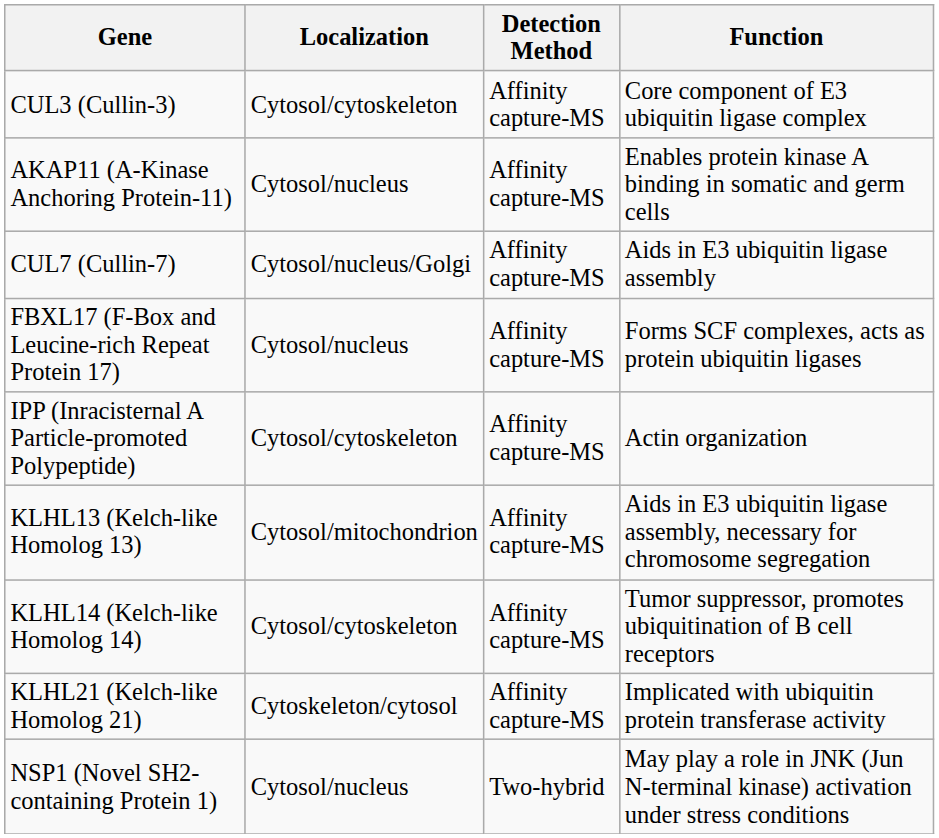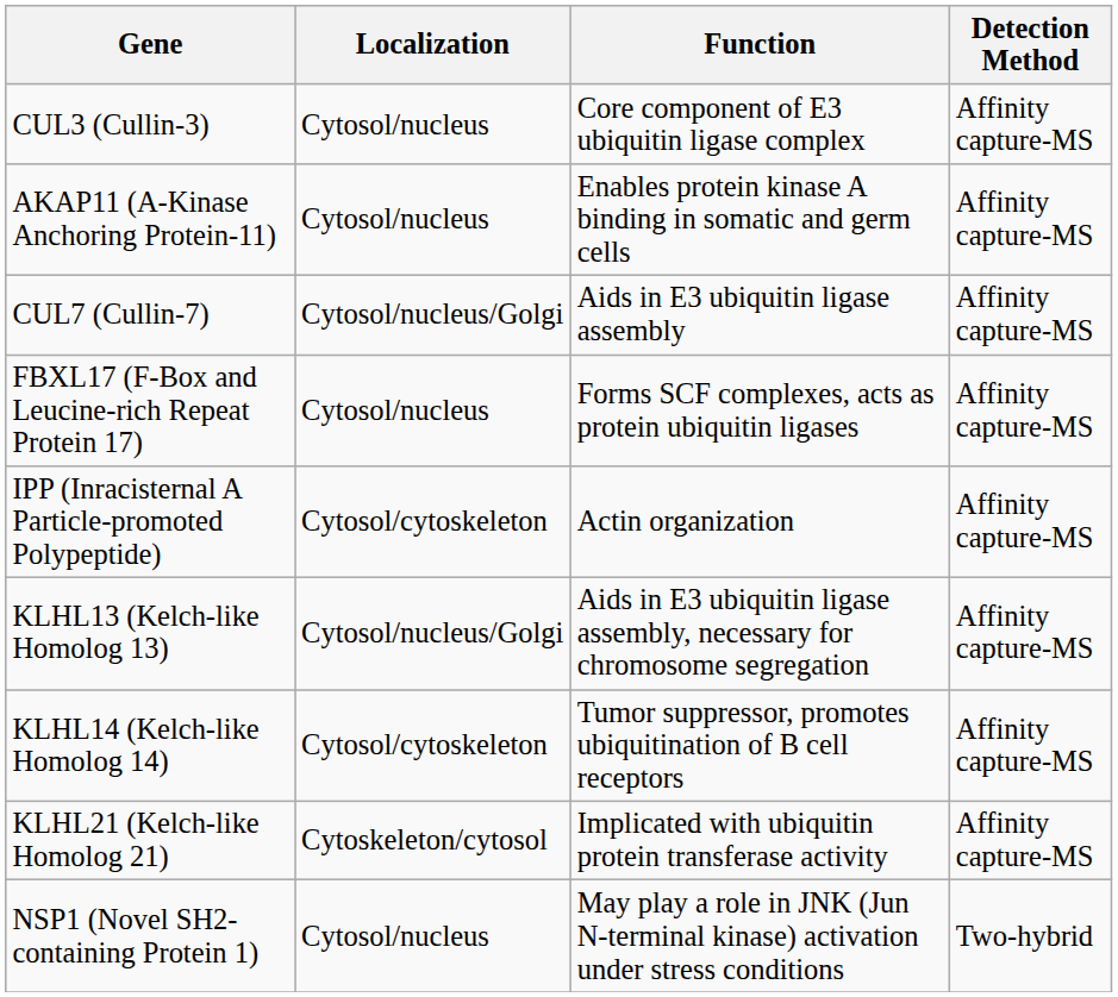 <table class="wikitable">
 <tr>
 <th>Gene</th>
 <th>Localization</th>
+<th>Function</th>
 <th>Detection Method</th>
-<th>Function</th>
 </tr>
 <tr>
 <td>CUL3 (Cullin-3)</td>
-<td>Cytosol/cytoskeleton</td>
+<td>Cytosol/nucleus</td>
+<td>Core component of E3 ubiquitin ligase complex</td>
 <td>Affinity capture-MS</td>
-<td>Core component of E3 ubiquitin ligase complex</td>
 </tr>
 <tr>
 <td>AKAP11 (A-Kinase Anchoring Protein-11)</td>
 <td>Cytosol/nucleus</td>
+<td>Enables protein kinase A binding in somatic and germ cells</td>
 <td>Affinity capture-MS</td>
-<td>Enables protein kinase A binding in somatic and germ cells</td>
 </tr>
 <tr>
 <td>CUL7 (Cullin-7)</td>
 <td>Cytosol/nucleus/Golgi</td>
+<td>Aids in E3 ubiquitin ligase assembly</td>
 <td>Affinity capture-MS</td>
-<td>Aids in E3 ubiquitin ligase assembly</td>
 </tr>
 <tr>
 <td>FBXL17 (F-Box and Leucine-rich Repeat Protein 17)</td>
 <td>Cytosol/nucleus</td>
+<td>Forms SCF complexes, acts as protein ubiquitin ligases</td>
 <td>Affinity capture-MS</td>
-<td>Forms SCF complexes, acts as protein ubiquitin ligases</td>
 </tr>
 <tr>
 <td>IPP (Inracisternal A Particle-promoted Polypeptide)</td>
 <td>Cytosol/cytoskeleton</td>
+<td>Actin organization</td>
 <td>Affinity capture-MS</td>
-<td>Actin organization</td>
 </tr>
 <tr>
 <td>KLHL13 (Kelch-like Homolog 13)</td>
-<td>Cytosol/mitochondrion</td>
+<td>Cytosol/nucleus/Golgi</td>
+<td>Aids in E3 ubiquitin ligase assembly, necessary for chromosome segregation</td>
 <td>Affinity capture-MS</td>
-<td>Aids in E3 ubiquitin ligase assembly, necessary for chromosome segregation</td>
 </tr>
 <tr>
 <td>KLHL14 (Kelch-like Homolog 14)</td>
 <td>Cytosol/cytoskeleton</td>
+<td>Tumor suppressor, promotes ubiquitination of B cell receptors</td>
 <td>Affinity capture-MS</td>
-<td>Tumor suppressor, promotes ubiquitination of B cell receptors</td>
 </tr>
 <tr>
 <td>KLHL21 (Kelch-like Homolog 21)</td>
 <td>Cytoskeleton/cytosol</td>
+<td>Implicated with ubiquitin protein transferase activity</td>
 <td>Affinity capture-MS</td>
-<td>Implicated with ubiquitin protein transferase activity</td>
 </tr>
 <tr>
 <td>NSP1 (Novel SH2-containing Protein 1)</td>
 <td>Cytosol/nucleus</td>
+<td>May play a role in JNK (Jun N-terminal kinase) activation under stress conditions</td>
 <td>Two-hybrid</td>
-<td>May play a role in JNK (Jun N-terminal kinase) activation under stress conditions</td>
 </tr>
 </table>
